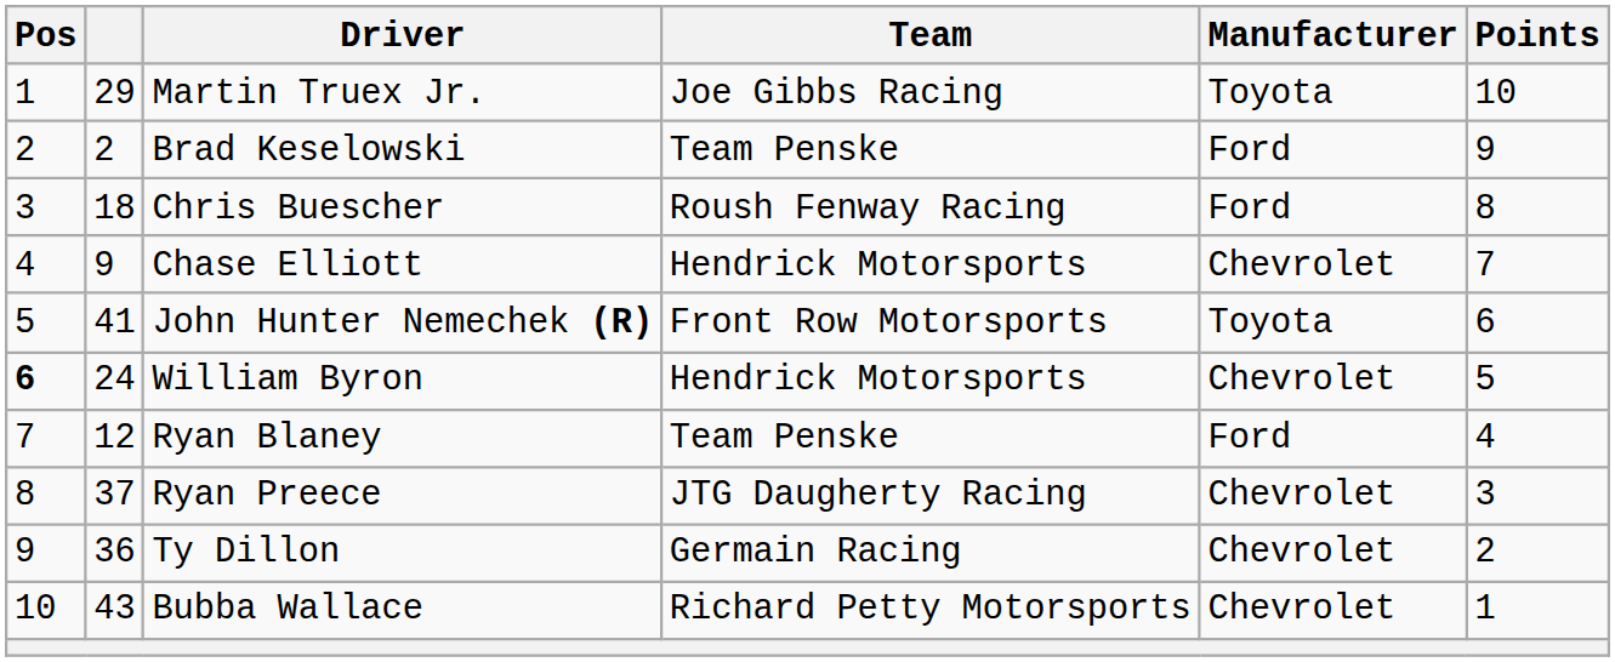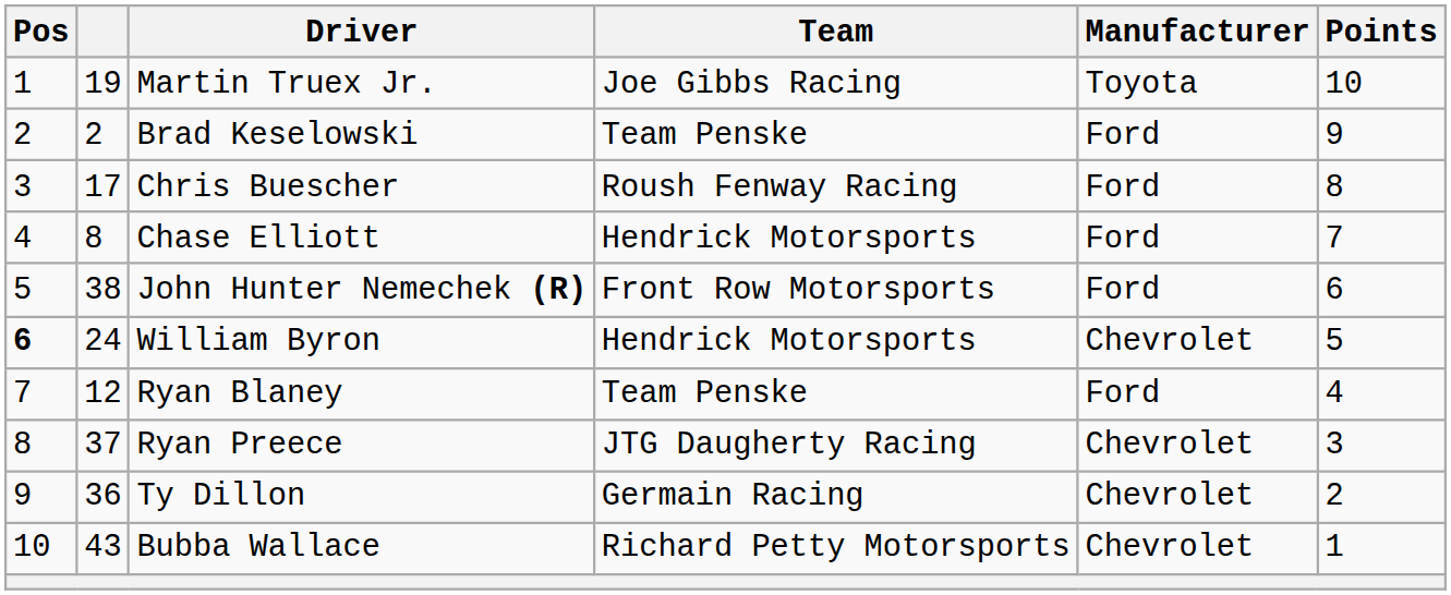 <table class="wikitable" style="font-size:98%">
 <tr>
 <th>Pos</th>
 <th></th>
 <th>Driver</th>
 <th>Team</th>
 <th>Manufacturer</th>
 <th>Points</th>
 </tr>
 <tr>
 <td>1</td>
-<td>29</td>
+<td>19</td>
 <td>Martin Truex Jr.</td>
 <td>Joe Gibbs Racing</td>
 <td>Toyota</td>
 <td>10</td>
 </tr>
 <tr>
 <td>2</td>
 <td>2</td>
 <td>Brad Keselowski</td>
 <td>Team Penske</td>
 <td>Ford</td>
 <td>9</td>
 </tr>
 <tr>
 <td>3</td>
-<td>18</td>
+<td>17</td>
 <td>Chris Buescher</td>
 <td>Roush Fenway Racing</td>
 <td>Ford</td>
 <td>8</td>
 </tr>
 <tr>
 <td>4</td>
-<td>9</td>
+<td>8</td>
 <td>Chase Elliott</td>
 <td>Hendrick Motorsports</td>
-<td>Chevrolet</td>
+<td>Ford</td>
 <td>7</td>
 </tr>
 <tr>
 <td>5</td>
-<td>41</td>
+<td>38</td>
 <td>John Hunter Nemechek <strong>(R)</strong></td>
 <td>Front Row Motorsports</td>
-<td>Toyota</td>
+<td>Ford</td>
 <td>6</td>
 </tr>
 <tr>
 <td><strong>6</strong></td>
 <td>24</td>
 <td>William Byron</td>
 <td>Hendrick Motorsports</td>
 <td>Chevrolet</td>
 <td>5</td>
 </tr>
 <tr>
 <td>7</td>
 <td>12</td>
 <td>Ryan Blaney</td>
 <td>Team Penske</td>
 <td>Ford</td>
 <td>4</td>
 </tr>
 <tr>
 <td>8</td>
 <td>37</td>
 <td>Ryan Preece</td>
 <td>JTG Daugherty Racing</td>
 <td>Chevrolet</td>
 <td>3</td>
 </tr>
 <tr>
 <td>9</td>
 <td>36</td>
 <td>Ty Dillon</td>
 <td>Germain Racing</td>
 <td>Chevrolet</td>
 <td>2</td>
 </tr>
 <tr>
 <td>10</td>
 <td>43</td>
 <td>Bubba Wallace</td>
 <td>Richard Petty Motorsports</td>
 <td>Chevrolet</td>
 <td>1</td>
 </tr>
 <tr>
 <th colspan="6"></th>
 </tr>
 </table>
